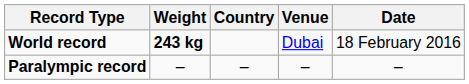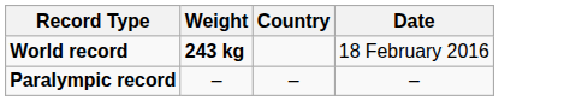 <table class="wikitable" style="font-size:90%">
 <tr>
 <th>Record Type</th>
 <th>Weight</th>
 <th>Country</th>
-<th>Venue</th>
 <th>Date</th>
 </tr>
 <tr>
 <td><strong>World record</strong></td>
 <td><strong>243 kg</strong></td>
 <td></td>
-<td><a href='#'>Dubai</a></td>
 <td>18 February 2016</td>
 </tr>
 <tr>
 <td><strong>Paralympic record</strong></td>
 <td align="center">–</td>
 <td align="center">–</td>
 <td align="center">–</td>
-<td align="center">–</td>
 </tr>
 </table>
